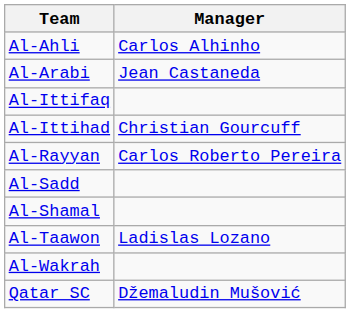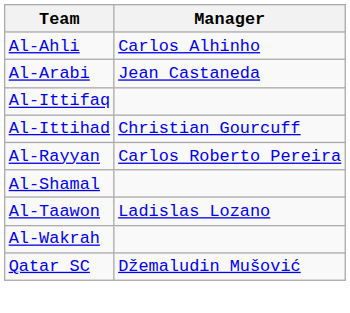 <table class="wikitable sortable" style="text-align: left;">
 <tr>
 <th>Team</th>
 <th>Manager</th>
 </tr>
 <tr>
 <td><a href='#'>Al-Ahli</a></td>
 <td> <a href='#'>Carlos Alhinho</a></td>
 </tr>
 <tr>
 <td><a href='#'>Al-Arabi</a></td>
 <td> <a href='#'>Jean Castaneda</a></td>
 </tr>
 <tr>
 <td><a href='#'>Al-Ittifaq</a></td>
 <td></td>
 </tr>
 <tr>
 <td><a href='#'>Al-Ittihad</a></td>
 <td> <a href='#'>Christian Gourcuff</a></td>
 </tr>
 <tr>
 <td><a href='#'>Al-Rayyan</a></td>
 <td> <a href='#'>Carlos Roberto Pereira</a></td>
 </tr>
 <tr>
-<td><a href='#'>Al-Sadd</a></td>
-<td></td>
-</tr>
-<tr>
 <td><a href='#'>Al-Shamal</a></td>
 <td></td>
 </tr>
 <tr>
 <td><a href='#'>Al-Taawon</a></td>
 <td> <a href='#'>Ladislas Lozano</a></td>
 </tr>
 <tr>
 <td><a href='#'>Al-Wakrah</a></td>
 <td></td>
 </tr>
 <tr>
 <td><a href='#'>Qatar SC</a></td>
 <td> <a href='#'>Džemaludin Mušović</a></td>
 </tr>
 </table>
